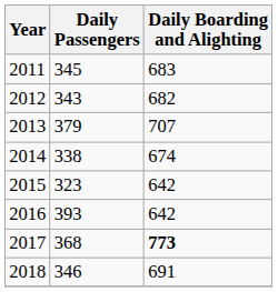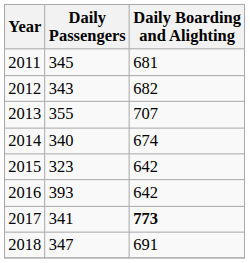 <table class="wikitable">
 <tr>
 <th>Year</th>
 <th>Daily<br>Passengers</th>
 <th>Daily Boarding<br>and Alighting</th>
 </tr>
 <tr>
 <td>2011</td>
 <td>345</td>
-<td>683</td>
+<td>681</td>
 </tr>
 <tr>
 <td>2012</td>
 <td>343</td>
 <td>682</td>
 </tr>
 <tr>
 <td>2013</td>
-<td>379</td>
+<td>355</td>
 <td>707</td>
 </tr>
 <tr>
 <td>2014</td>
-<td>338</td>
+<td>340</td>
 <td>674</td>
 </tr>
 <tr>
 <td>2015</td>
 <td>323</td>
 <td>642</td>
 </tr>
 <tr>
 <td>2016</td>
 <td>393</td>
 <td>642</td>
 </tr>
 <tr>
 <td>2017</td>
-<td>368</td>
+<td>341</td>
 <td><strong>773</strong></td>
 </tr>
 <tr>
 <td>2018</td>
-<td>346</td>
+<td>347</td>
 <td>691</td>
 </tr>
 <tr>
 </tr>
 </table>
